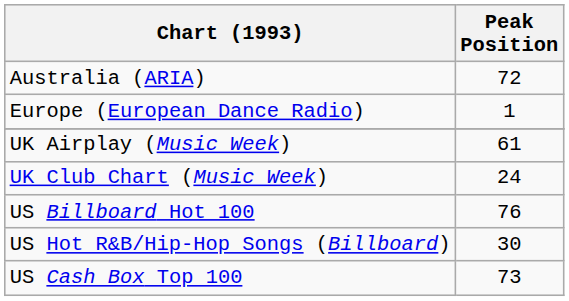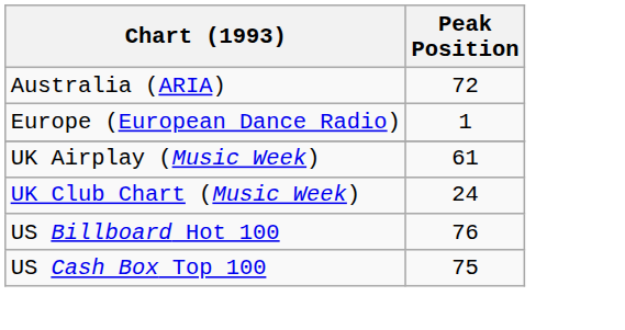 <table class="wikitable">
 <tr>
 <th>Chart (1993)</th>
 <th>Peak<br>Position</th>
 </tr>
 <tr>
 <td align="left">Australia (<a href='#'>ARIA</a>)</td>
 <td align="center">72</td>
 </tr>
 <tr>
 <td align="left">Europe (<a href='#'>European Dance Radio</a>)</td>
 <td align="center">1</td>
 </tr>
 <tr>
 </tr>
 <tr>
 </tr>
 <tr>
 <td align="left">UK Airplay (<em><a href='#'>Music Week</a></em>)</td>
 <td align="center">61</td>
 </tr>
 <tr>
 <td align="left"><a href='#'>UK Club Chart</a> (<em><a href='#'>Music Week</a></em>)</td>
 <td align="center">24</td>
 </tr>
 <tr>
 <td align="left">US <a href='#'><em>Billboard</em> Hot 100</a></td>
 <td align="center">76</td>
 </tr>
 <tr>
-<td align="left">US <a href='#'>Hot R&B/Hip-Hop Songs</a> (<em><a href='#'>Billboard</a></em>)</td>
-<td align="center">30</td>
-</tr>
-<tr>
 <td align="left">US <a href='#'><em>Cash Box</em> Top 100</a></td>
-<td align="center">73</td>
+<td align="center">75</td>
 </tr>
 </table>
